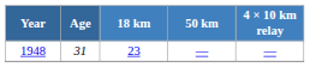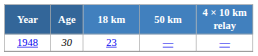 <table class="wikitable" style="font-size:95%; text-align:center; border:grey solid 1px; border-collapse:collapse; background:#ffffff;">
 <tr>
 <th style="background-color:#369; color:white; width:60px;"> Year </th>
 <th style="background-color:#369; color:white; width:40px;"> Age </th>
 <th style="background-color:#4180be; color:white; width:75px;"> 18 km </th>
 <th style="background-color:#4180be; color:white; width:75px;"> 50 km </th>
 <th style="background-color:#4180be; color:white; width:75px;"> 4 × 10 km <br> relay </th>
 </tr>
 <tr>
 <td><a href='#'>1948</a></td>
-<td><em>31</em></td>
+<td><em>30</em></td>
 <td><a href='#'>23</a></td>
 <td><a href='#'>—</a></td>
 <td><a href='#'>—</a></td>
 </tr>
 <tr>
 </tr>
 </table>
